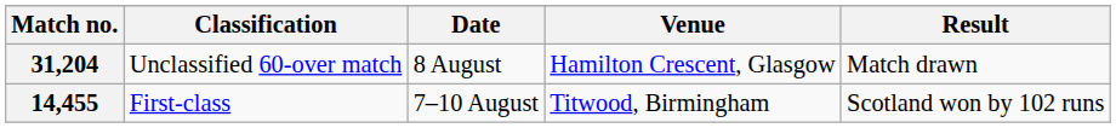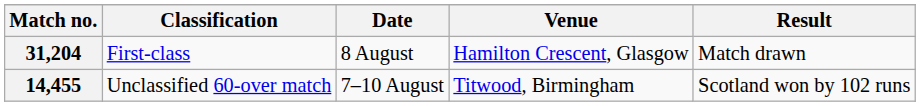 <table class="wikitable">
 <tr>
 </tr>
 <tr>
 <th scope="col">Match no.</th>
 <th scope="col">Classification</th>
 <th scope="col">Date</th>
 <th scope="col">Venue</th>
 <th scope="col">Result</th>
 </tr>
 <tr>
 <th scope="row">31,204</th>
-<td>Unclassified <a href='#'>60-over match</a></td>
+<td><a href='#'>First-class</a></td>
 <td>8 August</td>
 <td><a href='#'>Hamilton Crescent</a>, Glasgow</td>
 <td>Match drawn</td>
 </tr>
 <tr>
 <th scope="row">14,455</th>
-<td><a href='#'>First-class</a></td>
+<td>Unclassified <a href='#'>60-over match</a></td>
 <td>7–10 August</td>
 <td><a href='#'>Titwood</a>, Birmingham</td>
 <td>Scotland won by 102 runs</td>
 </tr>
 </table>
